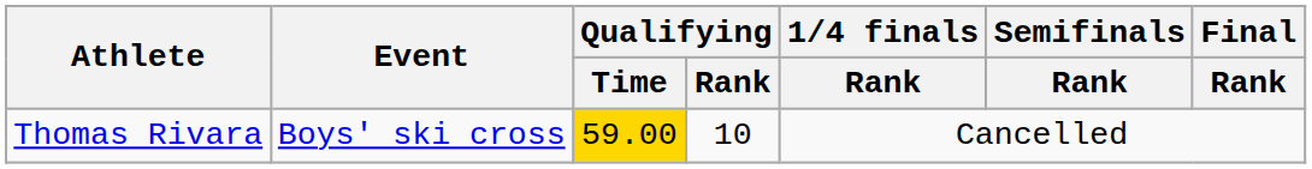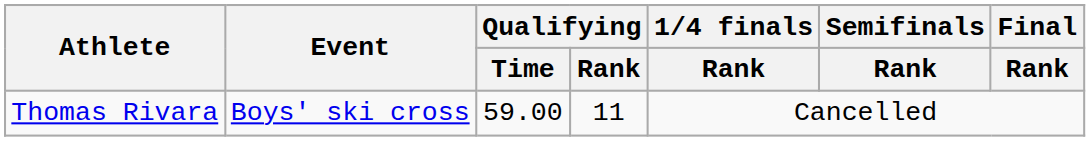 <table class="wikitable">
 <tr>
 <th rowspan="2">Athlete</th>
 <th rowspan="2">Event</th>
 <th colspan="2">Qualifying</th>
 <th colspan="1">1/4 finals</th>
 <th colspan="1">Semifinals</th>
 <th colspan="1">Final</th>
 </tr>
 <tr>
 <th>Time</th>
 <th>Rank</th>
 <th>Rank</th>
 <th>Rank</th>
 <th>Rank</th>
 </tr>
 <tr>
 <td><a href='#'>Thomas Rivara</a></td>
 <td><a href='#'>Boys' ski cross</a></td>
-<td align="center" style="background: gold;">59.00</td>
-<td align="center">10</td>
+<td align="center">59.00</td>
+<td align="center">11</td>
 <td align="center" colspan=3>Cancelled</td>
 </tr>
 </table>
